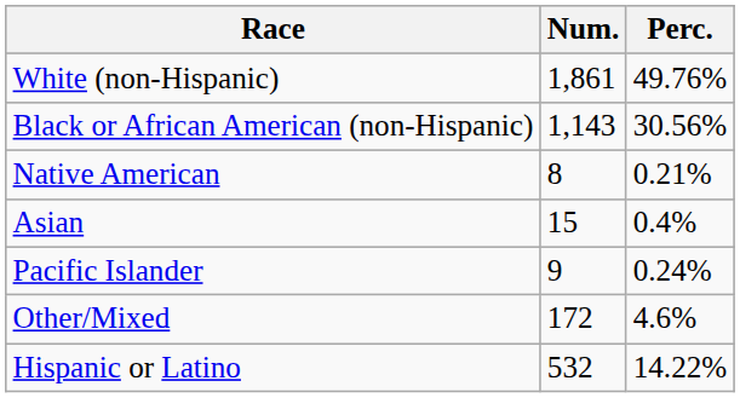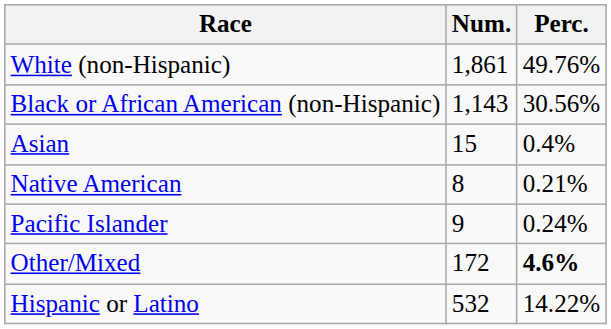 <table class="wikitable">
 <tr>
 <th>Race</th>
 <th>Num.</th>
 <th>Perc.</th>
 </tr>
 <tr>
 <td><a href='#'>White</a> (non-Hispanic)</td>
 <td>1,861</td>
 <td>49.76%</td>
 </tr>
 <tr>
 <td><a href='#'>Black or African American</a> (non-Hispanic)</td>
 <td>1,143</td>
 <td>30.56%</td>
 </tr>
 <tr>
+<td><a href='#'>Asian</a></td>
+<td>15</td>
+<td>0.4%</td>
+</tr>
+<tr>
 <td><a href='#'>Native American</a></td>
 <td>8</td>
 <td>0.21%</td>
-</tr>
-<tr>
-<td><a href='#'>Asian</a></td>
-<td>15</td>
-<td>0.4%</td>
 </tr>
 <tr>
 <td><a href='#'>Pacific Islander</a></td>
 <td>9</td>
 <td>0.24%</td>
 </tr>
 <tr>
 <td><a href='#'>Other/Mixed</a></td>
 <td>172</td>
-<td>4.6%</td>
+<td><strong>4.6%</strong></td>
 </tr>
 <tr>
 <td><a href='#'>Hispanic</a> or <a href='#'>Latino</a></td>
 <td>532</td>
 <td>14.22%</td>
 </tr>
 </table>
